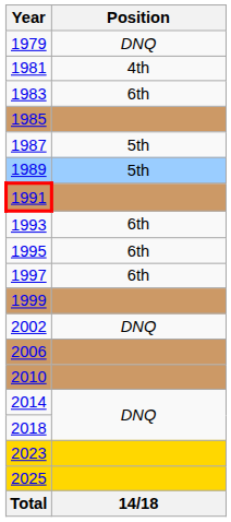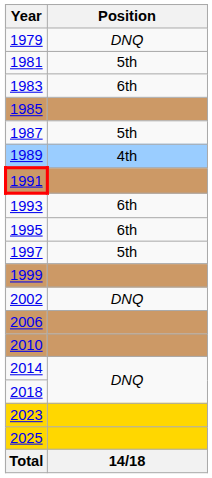 <table class="wikitable" style="text-align: center; font-size:90%;">
 <tr>
 <th>Year</th>
 <th width="150">Position</th>
 </tr>
 <tr bgcolor=>
 <td> <a href='#'>1979</a></td>
 <td><em>DNQ</em></td>
 </tr>
 <tr>
 <td> <a href='#'>1981</a></td>
-<td>4th</td>
+<td>5th</td>
 </tr>
 <tr>
 <td> <a href='#'>1983</a></td>
 <td>6th</td>
 </tr>
 <tr bgcolor=cc9966>
 <td> <a href='#'>1985</a></td>
 <td></td>
 </tr>
 <tr>
 <td> <a href='#'>1987</a></td>
 <td>5th</td>
 </tr>
 <tr style="background:#9acdff;">
 <td> <a href='#'>1989</a></td>
-<td>5th</td>
+<td>4th</td>
 </tr>
 <tr bgcolor=cc9966>
 <td style="border: 3px solid red"> <a href='#'>1991</a></td>
 <td></td>
 </tr>
 <tr>
 <td> <a href='#'>1993</a></td>
 <td>6th</td>
 </tr>
 <tr>
 <td> <a href='#'>1995</a></td>
 <td>6th</td>
 </tr>
 <tr>
 <td> <a href='#'>1997</a></td>
-<td>6th</td>
+<td>5th</td>
 </tr>
 <tr bgcolor=cc9966>
 <td> <a href='#'>1999</a></td>
 <td></td>
 </tr>
 <tr>
 <td> <a href='#'>2002</a></td>
 <td><em>DNQ</em></td>
 </tr>
 <tr bgcolor=cc9966>
 <td> <a href='#'>2006</a></td>
 <td></td>
 </tr>
 <tr bgcolor=cc9966>
 <td> <a href='#'>2010</a></td>
 <td></td>
 </tr>
 <tr>
 <td> <a href='#'>2014</a></td>
 <td rowspan="2"><em>DNQ</em></td>
 </tr>
 <tr>
 <td> <a href='#'>2018</a></td>
 </tr>
 <tr bgcolor=gold>
 <td> <a href='#'>2023</a></td>
 <td></td>
 </tr>
 <tr bgcolor=gold>
 <td> <a href='#'>2025</a></td>
 <td></td>
 </tr>
 <tr>
 <th>Total</th>
 <th>14/18</th>
 </tr>
 </table>
